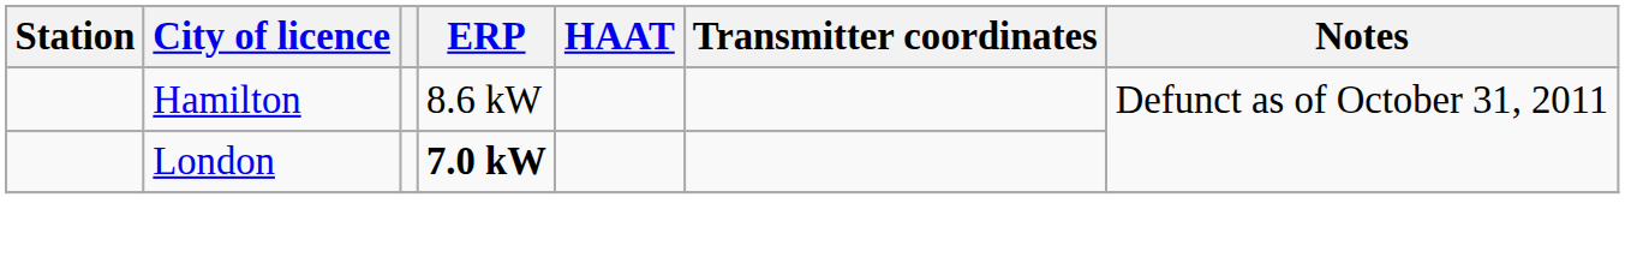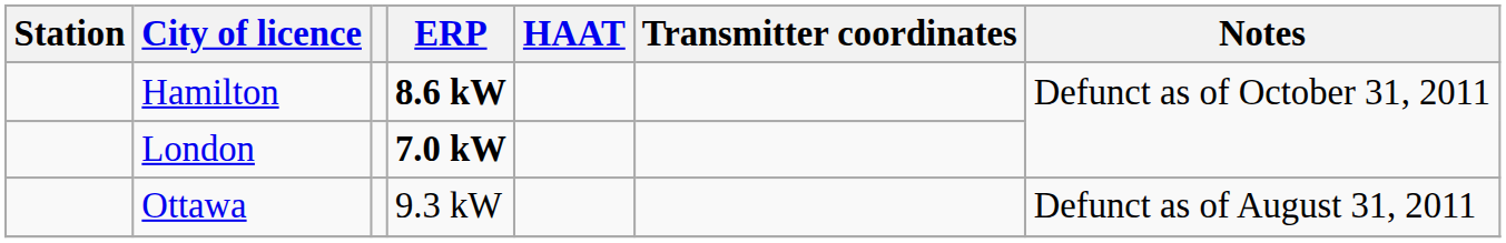 <table class="wikitable">
 <tr>
 <th>Station</th>
 <th><a href='#'>City of licence</a></th>
 <th></th>
 <th><a href='#'>ERP</a></th>
 <th><a href='#'>HAAT</a></th>
 <th>Transmitter coordinates</th>
 <th>Notes</th>
 </tr>
 <tr style="vertical-align: top; text-align: left;">
 <td></td>
 <td><a href='#'>Hamilton</a></td>
 <td></td>
-<td>8.6 kW</td>
+<td><strong>8.6 kW</strong></td>
 <td></td>
 <td></td>
 <td rowspan=2>Defunct as of October 31, 2011</td>
 </tr>
 <tr style="vertical-align: top; text-align: left;">
 <td></td>
 <td><a href='#'>London</a></td>
 <td></td>
 <td><strong>7.0 kW</strong></td>
 <td></td>
 <td></td>
 </tr>
 <tr style="vertical-align: top; text-align: left;">
+<td></td>
+<td><a href='#'>Ottawa</a></td>
+<td></td>
+<td>9.3 kW</td>
+<td></td>
+<td></td>
+<td>Defunct as of August 31, 2011</td>
+</tr>
+<tr style="vertical-align: top; text-align: left;">
 </tr>
 </table>
